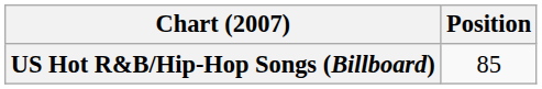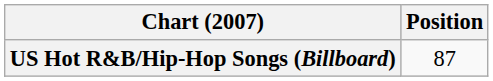 <table class="wikitable plainrowheaders" style="text-align:center">
 <tr>
 <th scope="col">Chart (2007)</th>
 <th scope="col">Position</th>
 </tr>
 <tr>
 <th scope="row">US Hot R&B/Hip-Hop Songs (<em>Billboard</em>)</th>
-<td>85</td>
+<td>87</td>
 </tr>
 </table>
